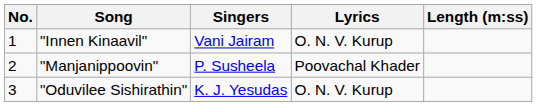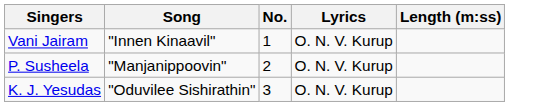 <table class="wikitable" style="font-size:95%;">
 <tr>
+<th>Singers</th>
+<th>Song</th>
 <th>No.</th>
-<th>Song</th>
-<th>Singers</th>
 <th>Lyrics</th>
 <th>Length (m:ss)</th>
 </tr>
 <tr>
+<td><a href='#'>Vani Jairam</a></td>
+<td>"Innen Kinaavil"</td>
 <td>1</td>
-<td>"Innen Kinaavil"</td>
-<td><a href='#'>Vani Jairam</a></td>
 <td>O. N. V. Kurup</td>
 <td></td>
 </tr>
 <tr>
+<td><a href='#'>P. Susheela</a></td>
+<td>"Manjanippoovin"</td>
 <td>2</td>
-<td>"Manjanippoovin"</td>
-<td><a href='#'>P. Susheela</a></td>
-<td>Poovachal Khader</td>
+<td>O. N. V. Kurup</td>
 <td></td>
 </tr>
 <tr>
+<td><a href='#'>K. J. Yesudas</a></td>
+<td>"Oduvilee Sishirathin"</td>
 <td>3</td>
-<td>"Oduvilee Sishirathin"</td>
-<td><a href='#'>K. J. Yesudas</a></td>
 <td>O. N. V. Kurup</td>
 <td></td>
 </tr>
 </table>
